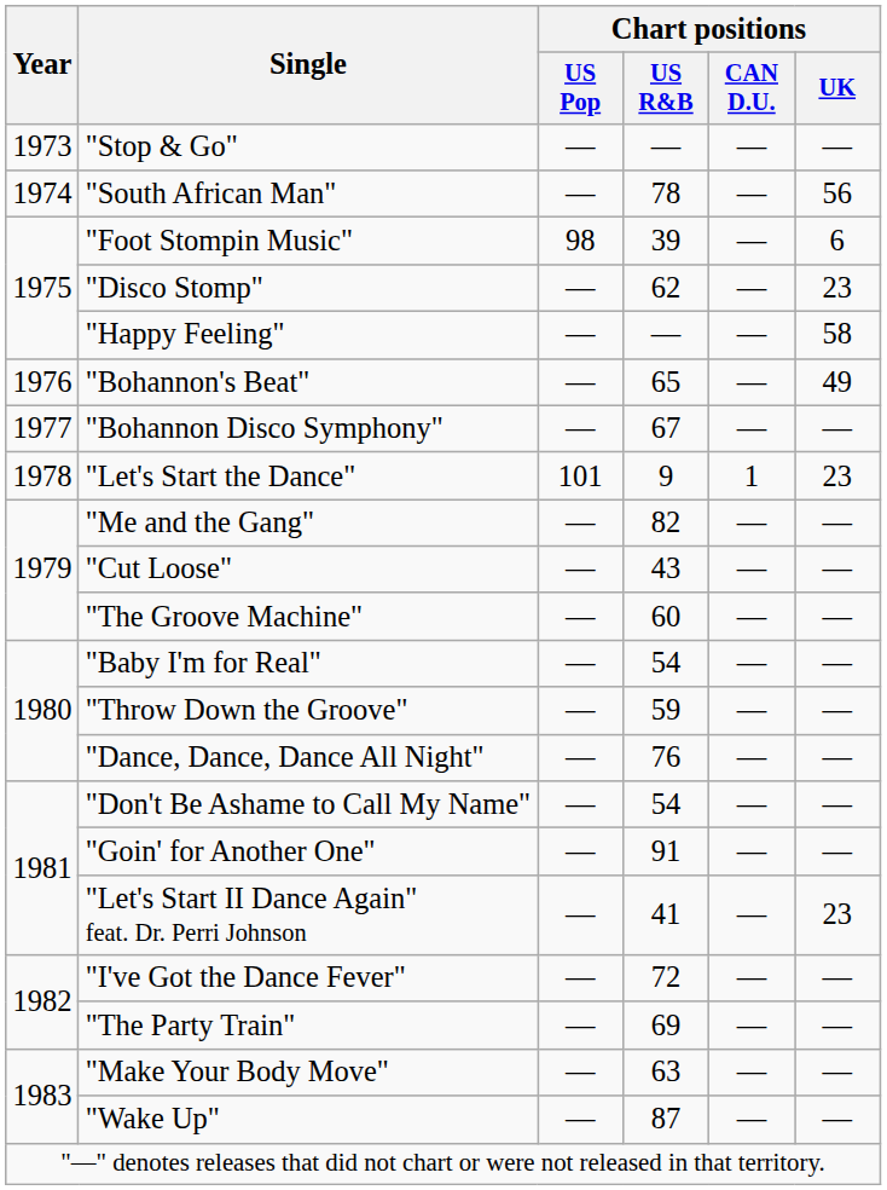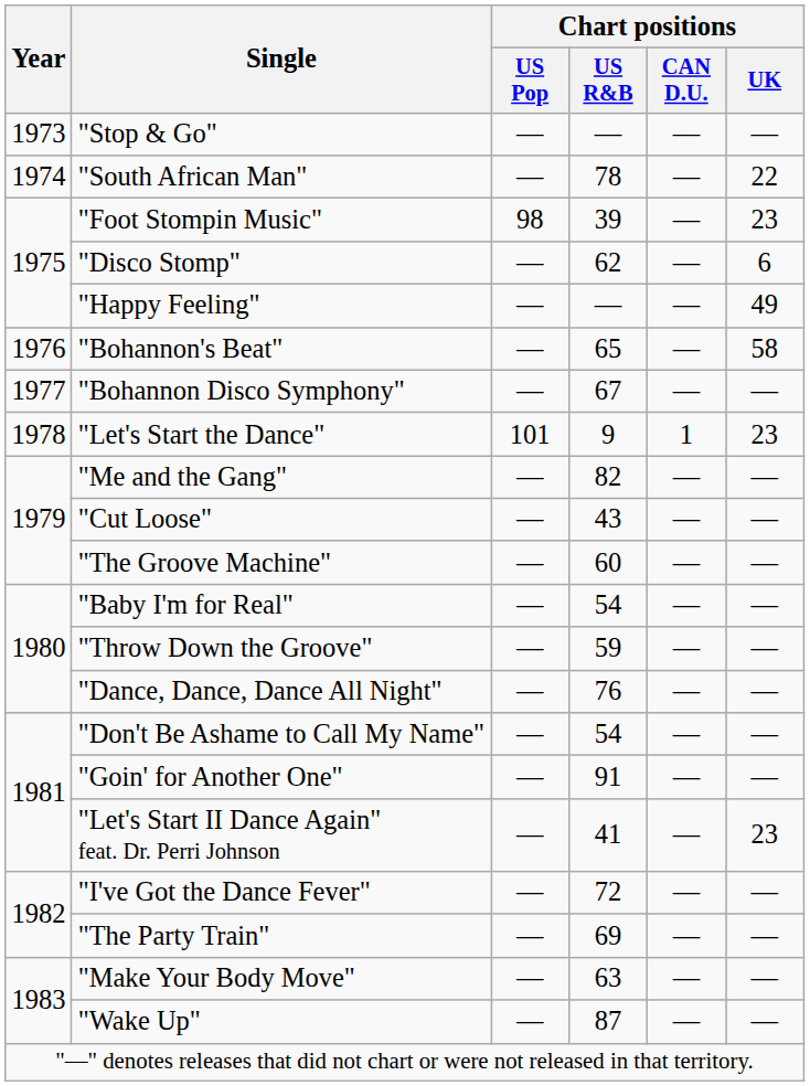 <table class="wikitable" style="text-align:center;">
 <tr>
 <th rowspan="2">Year</th>
 <th rowspan="2">Single</th>
 <th colspan="4">Chart positions</th>
 </tr>
 <tr style="font-size:smaller;">
 <th style="width:40px;"><a href='#'>US Pop</a><br></th>
 <th style="width:40px;"><a href='#'>US R&B</a><br></th>
 <th style="width:40px;"><a href='#'>CAN D.U.</a><br></th>
 <th style="width:40px;"><a href='#'>UK</a><br></th>
 </tr>
 <tr>
 <td>1973</td>
 <td style="text-align:left;">"Stop & Go"</td>
 <td>—</td>
 <td>—</td>
 <td>—</td>
 <td>—</td>
 </tr>
 <tr>
 <td>1974</td>
 <td style="text-align:left;">"South African Man"</td>
 <td>—</td>
 <td>78</td>
 <td>—</td>
-<td>56</td>
+<td>22</td>
 </tr>
 <tr>
 <td rowspan="3">1975</td>
 <td style="text-align:left;">"Foot Stompin Music"</td>
 <td>98</td>
 <td>39</td>
 <td>—</td>
-<td>6</td>
+<td>23</td>
 </tr>
 <tr>
 <td style="text-align:left;">"Disco Stomp"</td>
 <td>—</td>
 <td>62</td>
 <td>—</td>
-<td>23</td>
+<td>6</td>
 </tr>
 <tr>
 <td style="text-align:left;">"Happy Feeling"</td>
 <td>—</td>
 <td>—</td>
 <td>—</td>
-<td>58</td>
+<td>49</td>
 </tr>
 <tr>
 <td>1976</td>
 <td style="text-align:left;">"Bohannon's Beat"</td>
 <td>—</td>
 <td>65</td>
 <td>—</td>
-<td>49</td>
+<td>58</td>
 </tr>
 <tr>
 <td>1977</td>
 <td style="text-align:left;">"Bohannon Disco Symphony"</td>
 <td>—</td>
 <td>67</td>
 <td>—</td>
 <td>—</td>
 </tr>
 <tr>
 <td>1978</td>
 <td style="text-align:left;">"Let's Start the Dance"</td>
 <td>101</td>
 <td>9</td>
 <td>1</td>
 <td>23</td>
 </tr>
 <tr>
 <td rowspan="3">1979</td>
 <td style="text-align:left;">"Me and the Gang"</td>
 <td>—</td>
 <td>82</td>
 <td>—</td>
 <td>—</td>
 </tr>
 <tr>
 <td style="text-align:left;">"Cut Loose"</td>
 <td>—</td>
 <td>43</td>
 <td>—</td>
 <td>—</td>
 </tr>
 <tr>
 <td style="text-align:left;">"The Groove Machine"</td>
 <td>—</td>
 <td>60</td>
 <td>—</td>
 <td>—</td>
 </tr>
 <tr>
 <td rowspan="3">1980</td>
 <td style="text-align:left;">"Baby I'm for Real"</td>
 <td>—</td>
 <td>54</td>
 <td>—</td>
 <td>—</td>
 </tr>
 <tr>
 <td style="text-align:left;">"Throw Down the Groove"</td>
 <td>—</td>
 <td>59</td>
 <td>—</td>
 <td>—</td>
 </tr>
 <tr>
 <td style="text-align:left;">"Dance, Dance, Dance All Night"</td>
 <td>—</td>
 <td>76</td>
 <td>—</td>
 <td>—</td>
 </tr>
 <tr>
 <td rowspan="3">1981</td>
 <td style="text-align:left;">"Don't Be Ashame to Call My Name"</td>
 <td>—</td>
 <td>54</td>
 <td>—</td>
 <td>—</td>
 </tr>
 <tr>
 <td style="text-align:left;">"Goin' for Another One"</td>
 <td>—</td>
 <td>91</td>
 <td>—</td>
 <td>—</td>
 </tr>
 <tr>
 <td style="text-align:left;">"Let's Start II Dance Again"<br><small>feat. Dr. Perri Johnson</small></td>
 <td>—</td>
 <td>41</td>
 <td>—</td>
 <td>23</td>
 </tr>
 <tr>
 <td rowspan="2">1982</td>
 <td style="text-align:left;">"I've Got the Dance Fever"</td>
 <td>—</td>
 <td>72</td>
 <td>—</td>
 <td>—</td>
 </tr>
 <tr>
 <td style="text-align:left;">"The Party Train"</td>
 <td>—</td>
 <td>69</td>
 <td>—</td>
 <td>—</td>
 </tr>
 <tr>
 <td rowspan="2">1983</td>
 <td style="text-align:left;">"Make Your Body Move"</td>
 <td>—</td>
 <td>63</td>
 <td>—</td>
 <td>—</td>
 </tr>
 <tr>
 <td style="text-align:left;">"Wake Up"</td>
 <td>—</td>
 <td>87</td>
 <td>—</td>
 <td>—</td>
 </tr>
 <tr>
 <td colspan="6" style="text-align:center; font-size:85%;">"—" denotes releases that did not chart or were not released in that territory.</td>
 </tr>
 </table>
